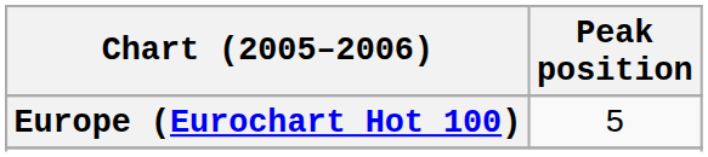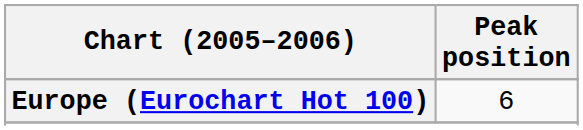 <table class="wikitable plainrowheaders sortable" style="text-align:center">
 <tr>
 <th scope="col">Chart (2005–2006)</th>
 <th scope="col">Peak<br>position</th>
 </tr>
 <tr>
 </tr>
 <tr>
 </tr>
 <tr>
 </tr>
 <tr>
 </tr>
 <tr>
 <th scope="row">Europe (<a href='#'>Eurochart Hot 100</a>)</th>
-<td>5</td>
+<td>6</td>
 </tr>
 <tr>
 </tr>
 <tr>
 </tr>
 <tr>
 </tr>
 <tr>
 </tr>
 <tr>
 </tr>
 <tr>
 </tr>
 <tr>
 </tr>
 <tr>
 </tr>
 <tr>
 </tr>
 </table>
